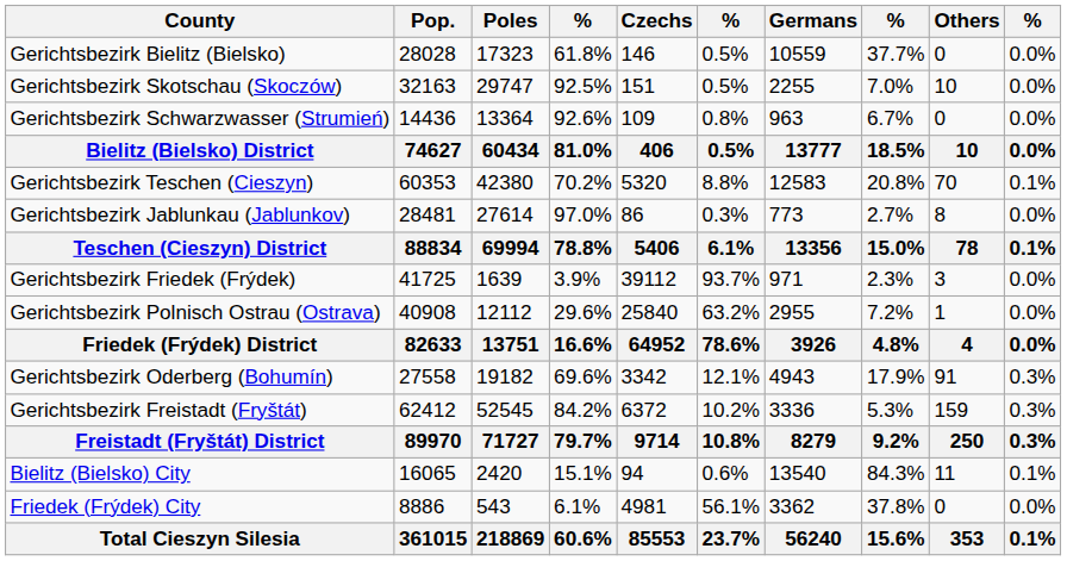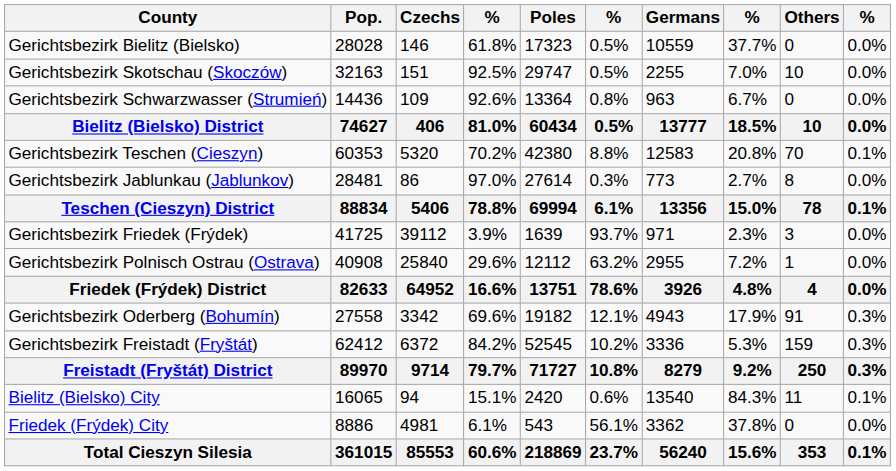 <table class="wikitable">
 <tr>
 <th>County</th>
 <th>Pop.</th>
+<th>Czechs</th>
+<th>%</th>
 <th>Poles</th>
-<th>%</th>
-<th>Czechs</th>
 <th>%</th>
 <th>Germans</th>
 <th>%</th>
 <th>Others</th>
 <th>%</th>
 </tr>
 <tr>
 <td>Gerichtsbezirk Bielitz (Bielsko)</td>
 <td>28028</td>
+<td>146</td>
+<td>61.8%</td>
 <td>17323</td>
-<td>61.8%</td>
-<td>146</td>
 <td>0.5%</td>
 <td>10559</td>
 <td>37.7%</td>
 <td>0</td>
 <td>0.0%</td>
 </tr>
 <tr>
 <td>Gerichtsbezirk Skotschau (<a href='#'>Skoczów</a>)</td>
 <td>32163</td>
+<td>151</td>
+<td>92.5%</td>
 <td>29747</td>
-<td>92.5%</td>
-<td>151</td>
 <td>0.5%</td>
 <td>2255</td>
 <td>7.0%</td>
 <td>10</td>
 <td>0.0%</td>
 </tr>
 <tr>
 <td>Gerichtsbezirk Schwarzwasser (<a href='#'>Strumień</a>)</td>
 <td>14436</td>
+<td>109</td>
+<td>92.6%</td>
 <td>13364</td>
-<td>92.6%</td>
-<td>109</td>
 <td>0.8%</td>
 <td>963</td>
 <td>6.7%</td>
 <td>0</td>
 <td>0.0%</td>
 </tr>
 <tr>
 <th><a href='#'>Bielitz (Bielsko) District</a></th>
 <th>74627</th>
+<th>406</th>
+<th>81.0%</th>
 <th>60434</th>
-<th>81.0%</th>
-<th>406</th>
 <th>0.5%</th>
 <th>13777</th>
 <th>18.5%</th>
 <th>10</th>
 <th>0.0%</th>
 </tr>
 <tr>
 <td>Gerichtsbezirk Teschen (<a href='#'>Cieszyn</a>)</td>
 <td>60353</td>
+<td>5320</td>
+<td>70.2%</td>
 <td>42380</td>
-<td>70.2%</td>
-<td>5320</td>
 <td>8.8%</td>
 <td>12583</td>
 <td>20.8%</td>
 <td>70</td>
 <td>0.1%</td>
 </tr>
 <tr>
 <td>Gerichtsbezirk Jablunkau (<a href='#'>Jablunkov</a>)</td>
 <td>28481</td>
+<td>86</td>
+<td>97.0%</td>
 <td>27614</td>
-<td>97.0%</td>
-<td>86</td>
 <td>0.3%</td>
 <td>773</td>
 <td>2.7%</td>
 <td>8</td>
 <td>0.0%</td>
 </tr>
 <tr>
 <th><a href='#'>Teschen (Cieszyn) District</a></th>
 <th>88834</th>
+<th>5406</th>
+<th>78.8%</th>
 <th>69994</th>
-<th>78.8%</th>
-<th>5406</th>
 <th>6.1%</th>
 <th>13356</th>
 <th>15.0%</th>
 <th>78</th>
 <th>0.1%</th>
 </tr>
 <tr>
 <td>Gerichtsbezirk Friedek (Frýdek)</td>
 <td>41725</td>
+<td>39112</td>
+<td>3.9%</td>
 <td>1639</td>
-<td>3.9%</td>
-<td>39112</td>
 <td>93.7%</td>
 <td>971</td>
 <td>2.3%</td>
 <td>3</td>
 <td>0.0%</td>
 </tr>
 <tr>
 <td>Gerichtsbezirk Polnisch Ostrau (<a href='#'>Ostrava</a>)</td>
 <td>40908</td>
+<td>25840</td>
+<td>29.6%</td>
 <td>12112</td>
-<td>29.6%</td>
-<td>25840</td>
 <td>63.2%</td>
 <td>2955</td>
 <td>7.2%</td>
 <td>1</td>
 <td>0.0%</td>
 </tr>
 <tr>
 <th>Friedek (Frýdek) District</th>
 <th>82633</th>
+<th>64952</th>
+<th>16.6%</th>
 <th>13751</th>
-<th>16.6%</th>
-<th>64952</th>
 <th>78.6%</th>
 <th>3926</th>
 <th>4.8%</th>
 <th>4</th>
 <th>0.0%</th>
 </tr>
 <tr>
 <td>Gerichtsbezirk Oderberg (<a href='#'>Bohumín</a>)</td>
 <td>27558</td>
+<td>3342</td>
+<td>69.6%</td>
 <td>19182</td>
-<td>69.6%</td>
-<td>3342</td>
 <td>12.1%</td>
 <td>4943</td>
 <td>17.9%</td>
 <td>91</td>
 <td>0.3%</td>
 </tr>
 <tr>
 <td>Gerichtsbezirk Freistadt (<a href='#'>Fryštát</a>)</td>
 <td>62412</td>
+<td>6372</td>
+<td>84.2%</td>
 <td>52545</td>
-<td>84.2%</td>
-<td>6372</td>
 <td>10.2%</td>
 <td>3336</td>
 <td>5.3%</td>
 <td>159</td>
 <td>0.3%</td>
 </tr>
 <tr>
 <th><a href='#'>Freistadt (Fryštát) District</a></th>
 <th>89970</th>
+<th>9714</th>
+<th>79.7%</th>
 <th>71727</th>
-<th>79.7%</th>
-<th>9714</th>
 <th>10.8%</th>
 <th>8279</th>
 <th>9.2%</th>
 <th>250</th>
 <th>0.3%</th>
 </tr>
 <tr>
 <td><a href='#'>Bielitz (Bielsko) City</a></td>
 <td>16065</td>
+<td>94</td>
+<td>15.1%</td>
 <td>2420</td>
-<td>15.1%</td>
-<td>94</td>
 <td>0.6%</td>
 <td>13540</td>
 <td>84.3%</td>
 <td>11</td>
 <td>0.1%</td>
 </tr>
 <tr>
 <td><a href='#'>Friedek (Frýdek) City</a></td>
 <td>8886</td>
+<td>4981</td>
+<td>6.1%</td>
 <td>543</td>
-<td>6.1%</td>
-<td>4981</td>
 <td>56.1%</td>
 <td>3362</td>
 <td>37.8%</td>
 <td>0</td>
 <td>0.0%</td>
 </tr>
 <tr>
 <th>Total Cieszyn Silesia</th>
 <th>361015</th>
+<th>85553</th>
+<th>60.6%</th>
 <th>218869</th>
-<th>60.6%</th>
-<th>85553</th>
 <th>23.7%</th>
 <th>56240</th>
 <th>15.6%</th>
 <th>353</th>
 <th>0.1%</th>
 </tr>
 </table>
